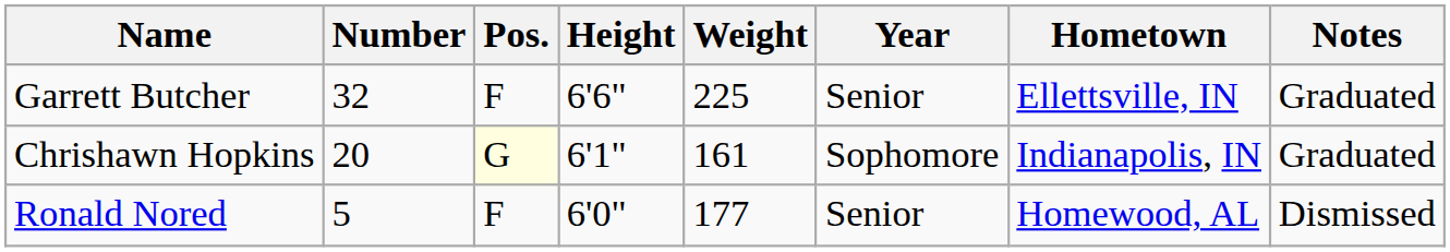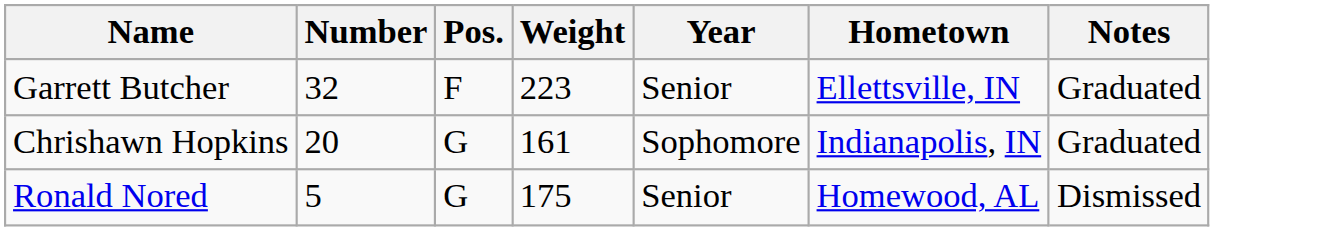 <table class="wikitable sortable" border="1">
 <tr>
 <th>Name</th>
 <th>Number</th>
 <th>Pos.</th>
-<th>Height</th>
 <th>Weight</th>
 <th>Year</th>
 <th>Hometown</th>
 <th class="unsortable">Notes</th>
 </tr>
 <tr>
 <td>Garrett Butcher</td>
 <td>32</td>
 <td>F</td>
-<td>6'6"</td>
-<td>225</td>
+<td>223</td>
 <td>Senior</td>
 <td><a href='#'>Ellettsville, IN</a></td>
 <td>Graduated</td>
 </tr>
 <tr>
 <td>Chrishawn Hopkins</td>
 <td>20</td>
-<td style="background: lightyellow;">G</td>
-<td>6'1"</td>
+<td>G</td>
 <td>161</td>
 <td>Sophomore</td>
 <td><a href='#'>Indianapolis</a>, <a href='#'>IN</a></td>
 <td>Graduated</td>
 </tr>
 <tr>
 <td><a href='#'>Ronald Nored</a></td>
 <td>5</td>
-<td>F</td>
-<td>6'0"</td>
-<td>177</td>
+<td>G</td>
+<td>175</td>
 <td>Senior</td>
 <td><a href='#'>Homewood, AL</a></td>
 <td>Dismissed</td>
 </tr>
 </table>
